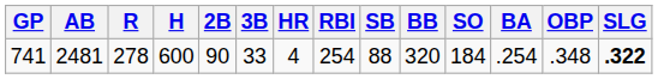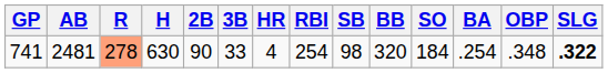 <table class="wikitable">
 <tr>
 <th><a href='#'>GP</a></th>
 <th><a href='#'>AB</a></th>
 <th><a href='#'>R</a></th>
 <th><a href='#'>H</a></th>
 <th><a href='#'>2B</a></th>
 <th><a href='#'>3B</a></th>
 <th><a href='#'>HR</a></th>
 <th><a href='#'>RBI</a></th>
 <th><a href='#'>SB</a></th>
 <th><a href='#'>BB</a></th>
 <th><a href='#'>SO</a></th>
 <th><a href='#'>BA</a></th>
 <th><a href='#'>OBP</a></th>
 <th><a href='#'>SLG</a></th>
 </tr>
 <tr align=center>
 <td>741</td>
 <td>2481</td>
-<td>278</td>
-<td>600</td>
+<td style="background: lightsalmon;">278</td>
+<td>630</td>
 <td>90</td>
 <td>33</td>
 <td>4</td>
 <td>254</td>
-<td>88</td>
+<td>98</td>
 <td>320</td>
 <td>184</td>
 <td>.254</td>
 <td>.348</td>
 <td><strong>.322</strong></td>
 </tr>
 </table>
